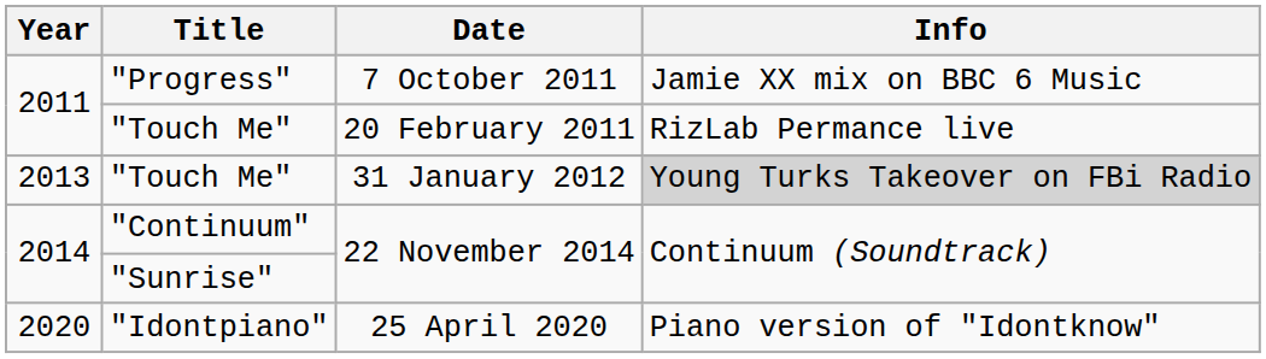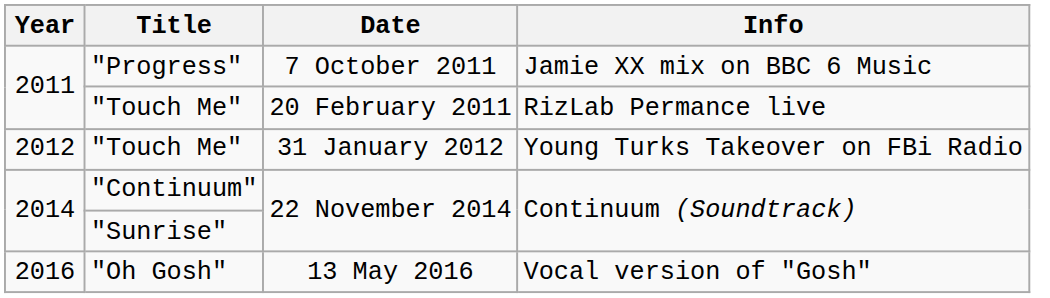 <table class="wikitable">
 <tr>
 <th style="text-align:center; width:35px;">Year</th>
 <th>Title</th>
 <th>Date</th>
 <th>Info</th>
 </tr>
 <tr>
 <td style="text-align:center;"  rowspan="2">2011</td>
 <td>"Progress"</td>
 <td style="text-align:center;">7 October 2011</td>
 <td>Jamie XX mix on BBC 6 Music</td>
 </tr>
 <tr>
 <td>"Touch Me" <em></td>
 <td style="text-align:center;">20 February 2011</td>
 <td>RizLab Permance live</td>
 </tr>
 <tr>
-<td style="text-align:center;">2013</td>
+<td style="text-align:center;">2012</td>
 <td>"Touch Me" </td>
 <td style="text-align:center;">31 January 2012</td>
-<td style="background: lightgrey;">Young Turks Takeover on FBi Radio</td>
+<td>Young Turks Takeover on FBi Radio</td>
 </tr>
 <tr>
 <td style="text-align:center;"  rowspan="2">2014</td>
 <td>"Continuum" </td>
 <td style="text-align:center;" rowspan="2">22 November 2014</td>
 <td rowspan="2"></em>Continuum<em> (Soundtrack)</td>
 </tr>
 <tr>
 <td>"Sunrise"</td>
 </tr>
 <tr>
-<td style="text-align:center;">2020</td>
-<td>"Idontpiano"</td>
-<td style="text-align:center;">25 April 2020</td>
-<td>Piano version of "Idontknow"</td>
+<td style="text-align:center;">2016</td>
+<td>"Oh Gosh" </td>
+<td style="text-align:center;">13 May 2016</td>
+<td>Vocal version of "Gosh"</td>
 </tr>
 </table>
